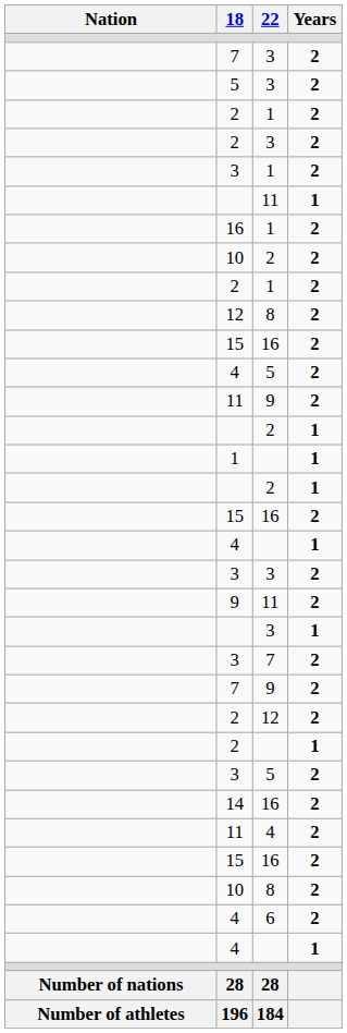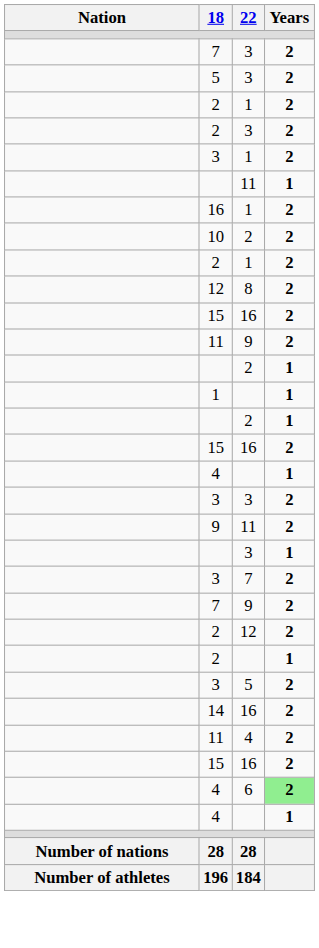 <table class="wikitable" style="text-align:center;">
 <tr>
 <th width=180>Nation</th>
 <th width=20><a href='#'>18</a></th>
 <th width=20><a href='#'>22</a></th>
 <th width=40>Years</th>
 </tr>
 <tr style="background:#DDDDDD;">
 <td colspan=4></td>
 </tr>
 <tr>
 <td align=left></td>
 <td>7</td>
 <td>3</td>
 <td><strong>2</strong></td>
 </tr>
 <tr>
 <td align=left></td>
 <td>5</td>
 <td>3</td>
 <td><strong>2</strong></td>
 </tr>
 <tr>
 <td align=left></td>
 <td>2</td>
 <td>1</td>
 <td><strong>2</strong></td>
 </tr>
 <tr>
 <td align=left></td>
 <td>2</td>
 <td>3</td>
 <td><strong>2</strong></td>
 </tr>
 <tr>
 <td align=left></td>
 <td>3</td>
 <td>1</td>
 <td><strong>2</strong></td>
 </tr>
 <tr>
 <td align=left></td>
 <td></td>
 <td>11</td>
 <td><strong>1</strong></td>
 </tr>
 <tr>
 <td align=left></td>
 <td>16</td>
 <td>1</td>
 <td><strong>2</strong></td>
 </tr>
 <tr>
 <td align=left></td>
 <td>10</td>
 <td>2</td>
 <td><strong>2</strong></td>
 </tr>
 <tr>
 <td align=left></td>
 <td>2</td>
 <td>1</td>
 <td><strong>2</strong></td>
 </tr>
 <tr>
 <td align=left></td>
 <td>12</td>
 <td>8</td>
 <td><strong>2</strong></td>
 </tr>
 <tr>
 <td align=left></td>
 <td>15</td>
 <td>16</td>
-<td><strong>2</strong></td>
-</tr>
-<tr>
-<td align=left></td>
-<td>4</td>
-<td>5</td>
 <td><strong>2</strong></td>
 </tr>
 <tr>
 <td align=left></td>
 <td>11</td>
 <td>9</td>
 <td><strong>2</strong></td>
 </tr>
 <tr>
 <td align=left></td>
 <td></td>
 <td>2</td>
 <td><strong>1</strong></td>
 </tr>
 <tr>
 <td align=left></td>
 <td>1</td>
 <td></td>
 <td><strong>1</strong></td>
 </tr>
 <tr>
 <td align=left></td>
 <td></td>
 <td>2</td>
 <td><strong>1</strong></td>
 </tr>
 <tr>
 <td align=left></td>
 <td>15</td>
 <td>16</td>
 <td><strong>2</strong></td>
 </tr>
 <tr>
 <td align=left></td>
 <td>4</td>
 <td></td>
 <td><strong>1</strong></td>
 </tr>
 <tr>
 <td align=left></td>
 <td>3</td>
 <td>3</td>
 <td><strong>2</strong></td>
 </tr>
 <tr>
 <td align=left></td>
 <td>9</td>
 <td>11</td>
 <td><strong>2</strong></td>
 </tr>
 <tr>
 <td align=left></td>
 <td></td>
 <td>3</td>
 <td><strong>1</strong></td>
 </tr>
 <tr>
 <td align=left></td>
 <td>3</td>
 <td>7</td>
 <td><strong>2</strong></td>
 </tr>
 <tr>
 <td align=left></td>
 <td>7</td>
 <td>9</td>
 <td><strong>2</strong></td>
 </tr>
 <tr>
 <td align=left></td>
 <td>2</td>
 <td>12</td>
 <td><strong>2</strong></td>
 </tr>
 <tr>
 <td align=left></td>
 <td>2</td>
 <td></td>
 <td><strong>1</strong></td>
 </tr>
 <tr>
 <td align=left></td>
 <td>3</td>
 <td>5</td>
 <td><strong>2</strong></td>
 </tr>
 <tr>
 <td align=left></td>
 <td>14</td>
 <td>16</td>
 <td><strong>2</strong></td>
 </tr>
 <tr>
 <td align=left></td>
 <td>11</td>
 <td>4</td>
 <td><strong>2</strong></td>
 </tr>
 <tr>
 <td align=left></td>
 <td>15</td>
 <td>16</td>
 <td><strong>2</strong></td>
 </tr>
 <tr>
 <td align=left></td>
-<td>10</td>
-<td>8</td>
-<td><strong>2</strong></td>
-</tr>
-<tr>
-<td align=left></td>
 <td>4</td>
 <td>6</td>
-<td><strong>2</strong></td>
+<td style="background: lightgreen;"><strong>2</strong></td>
 </tr>
 <tr>
 <td align=left></td>
 <td>4</td>
 <td></td>
 <td><strong>1</strong></td>
 </tr>
 <tr style="background:#DDDDDD;">
 <td colspan=4></td>
 </tr>
 <tr>
 <th>Number of nations</th>
 <th>28</th>
 <th>28</th>
 <th></th>
 </tr>
 <tr>
 <th>Number of athletes</th>
 <th>196</th>
 <th>184</th>
 <th></th>
 </tr>
 </table>
